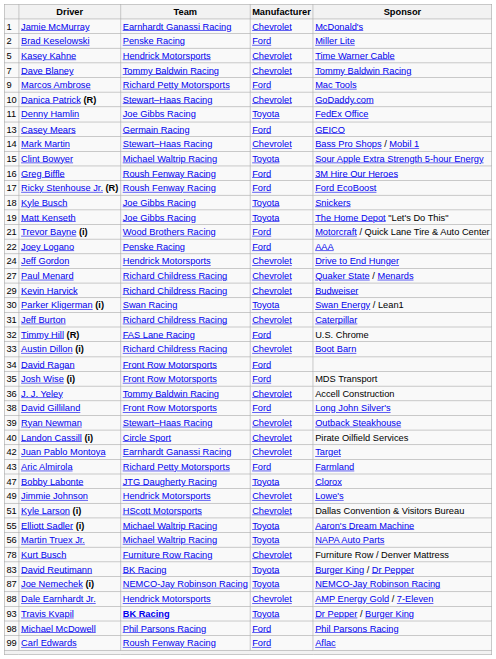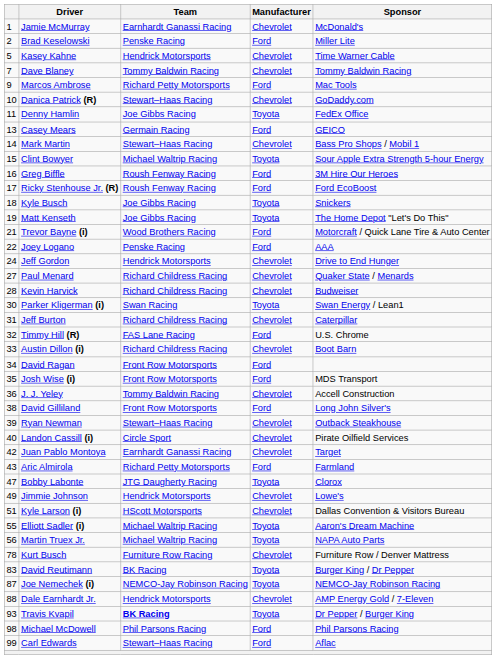 <table class="wikitable" style="font-size:95%">
 <tr>
 <th></th>
 <th>Driver</th>
 <th>Team</th>
 <th>Manufacturer</th>
 <th>Sponsor</th>
 </tr>
 <tr>
 <td>1</td>
 <td><a href='#'>Jamie McMurray</a></td>
 <td><a href='#'>Earnhardt Ganassi Racing</a></td>
 <td><a href='#'>Chevrolet</a></td>
 <td><a href='#'>McDonald's</a></td>
 </tr>
 <tr>
 <td>2</td>
 <td><a href='#'>Brad Keselowski</a></td>
 <td><a href='#'>Penske Racing</a></td>
 <td><a href='#'>Ford</a></td>
 <td><a href='#'>Miller Lite</a></td>
 </tr>
 <tr>
 <td>5</td>
 <td><a href='#'>Kasey Kahne</a></td>
 <td><a href='#'>Hendrick Motorsports</a></td>
 <td><a href='#'>Chevrolet</a></td>
 <td><a href='#'>Time Warner Cable</a></td>
 </tr>
 <tr>
 <td>7</td>
 <td><a href='#'>Dave Blaney</a></td>
 <td><a href='#'>Tommy Baldwin Racing</a></td>
 <td><a href='#'>Chevrolet</a></td>
 <td><a href='#'>Tommy Baldwin Racing</a></td>
 </tr>
 <tr>
 <td>9</td>
 <td><a href='#'>Marcos Ambrose</a></td>
 <td><a href='#'>Richard Petty Motorsports</a></td>
 <td><a href='#'>Ford</a></td>
 <td><a href='#'>Mac Tools</a></td>
 </tr>
 <tr>
 <td>10</td>
 <td><a href='#'>Danica Patrick</a> <strong>(R)</strong></td>
 <td><a href='#'>Stewart–Haas Racing</a></td>
 <td><a href='#'>Chevrolet</a></td>
 <td><a href='#'>GoDaddy.com</a></td>
 </tr>
 <tr>
 <td>11</td>
 <td><a href='#'>Denny Hamlin</a></td>
 <td><a href='#'>Joe Gibbs Racing</a></td>
 <td><a href='#'>Toyota</a></td>
 <td><a href='#'>FedEx Office</a></td>
 </tr>
 <tr>
 <td>13</td>
 <td><a href='#'>Casey Mears</a></td>
 <td><a href='#'>Germain Racing</a></td>
 <td><a href='#'>Ford</a></td>
 <td><a href='#'>GEICO</a></td>
 </tr>
 <tr>
 <td>14</td>
 <td><a href='#'>Mark Martin</a></td>
 <td><a href='#'>Stewart–Haas Racing</a></td>
 <td><a href='#'>Chevrolet</a></td>
 <td><a href='#'>Bass Pro Shops</a> / <a href='#'>Mobil 1</a></td>
 </tr>
 <tr>
 <td>15</td>
 <td><a href='#'>Clint Bowyer</a></td>
 <td><a href='#'>Michael Waltrip Racing</a></td>
 <td><a href='#'>Toyota</a></td>
 <td><a href='#'>Sour Apple Extra Strength 5-hour Energy</a></td>
 </tr>
 <tr>
 <td>16</td>
 <td><a href='#'>Greg Biffle</a></td>
 <td><a href='#'>Roush Fenway Racing</a></td>
 <td><a href='#'>Ford</a></td>
 <td><a href='#'>3M Hire Our Heroes</a></td>
 </tr>
 <tr>
 <td>17</td>
 <td><a href='#'>Ricky Stenhouse Jr.</a> <strong>(R)</strong></td>
 <td><a href='#'>Roush Fenway Racing</a></td>
 <td><a href='#'>Ford</a></td>
 <td><a href='#'>Ford EcoBoost</a></td>
 </tr>
 <tr>
 <td>18</td>
 <td><a href='#'>Kyle Busch</a></td>
 <td><a href='#'>Joe Gibbs Racing</a></td>
 <td><a href='#'>Toyota</a></td>
 <td><a href='#'>Snickers</a></td>
 </tr>
 <tr>
 <td>19</td>
 <td><a href='#'>Matt Kenseth</a></td>
 <td><a href='#'>Joe Gibbs Racing</a></td>
 <td><a href='#'>Toyota</a></td>
 <td><a href='#'>The Home Depot</a> "Let's Do This"</td>
 </tr>
 <tr>
 <td>21</td>
 <td><a href='#'>Trevor Bayne</a> <strong>(i)</strong></td>
 <td><a href='#'>Wood Brothers Racing</a></td>
 <td><a href='#'>Ford</a></td>
 <td><a href='#'>Motorcraft</a> / Quick Lane Tire & Auto Center</td>
 </tr>
 <tr>
 <td>22</td>
 <td><a href='#'>Joey Logano</a></td>
 <td><a href='#'>Penske Racing</a></td>
 <td><a href='#'>Ford</a></td>
 <td><a href='#'>AAA</a></td>
 </tr>
 <tr>
 <td>24</td>
 <td><a href='#'>Jeff Gordon</a></td>
 <td><a href='#'>Hendrick Motorsports</a></td>
 <td><a href='#'>Chevrolet</a></td>
 <td><a href='#'>Drive to End Hunger</a></td>
 </tr>
 <tr>
 <td>27</td>
 <td><a href='#'>Paul Menard</a></td>
 <td><a href='#'>Richard Childress Racing</a></td>
 <td><a href='#'>Chevrolet</a></td>
 <td><a href='#'>Quaker State</a> / <a href='#'>Menards</a></td>
 </tr>
 <tr>
-<td>29</td>
+<td>28</td>
 <td><a href='#'>Kevin Harvick</a></td>
 <td><a href='#'>Richard Childress Racing</a></td>
 <td><a href='#'>Chevrolet</a></td>
 <td><a href='#'>Budweiser</a></td>
 </tr>
 <tr>
 <td>30</td>
 <td><a href='#'>Parker Kligerman</a> <strong>(i)</strong></td>
 <td><a href='#'>Swan Racing</a></td>
 <td><a href='#'>Toyota</a></td>
 <td><a href='#'>Swan Energy</a> / Lean1</td>
 </tr>
 <tr>
 <td>31</td>
 <td><a href='#'>Jeff Burton</a></td>
 <td><a href='#'>Richard Childress Racing</a></td>
 <td><a href='#'>Chevrolet</a></td>
 <td><a href='#'>Caterpillar</a></td>
 </tr>
 <tr>
 <td>32</td>
 <td><a href='#'>Timmy Hill</a> <strong>(R)</strong></td>
 <td><a href='#'>FAS Lane Racing</a></td>
 <td><a href='#'>Ford</a></td>
 <td>U.S. Chrome</td>
 </tr>
 <tr>
 <td>33</td>
 <td><a href='#'>Austin Dillon</a> <strong>(i)</strong></td>
 <td><a href='#'>Richard Childress Racing</a></td>
 <td><a href='#'>Chevrolet</a></td>
 <td><a href='#'>Boot Barn</a></td>
 </tr>
 <tr>
 <td>34</td>
 <td><a href='#'>David Ragan</a></td>
 <td><a href='#'>Front Row Motorsports</a></td>
 <td><a href='#'>Ford</a></td>
 <td></td>
 </tr>
 <tr>
 <td>35</td>
 <td><a href='#'>Josh Wise</a> <strong>(i)</strong></td>
 <td><a href='#'>Front Row Motorsports</a></td>
 <td><a href='#'>Ford</a></td>
 <td>MDS Transport</td>
 </tr>
 <tr>
 <td>36</td>
 <td><a href='#'>J. J. Yeley</a></td>
 <td><a href='#'>Tommy Baldwin Racing</a></td>
 <td><a href='#'>Chevrolet</a></td>
 <td>Accell Construction</td>
 </tr>
 <tr>
 <td>38</td>
 <td><a href='#'>David Gilliland</a></td>
 <td><a href='#'>Front Row Motorsports</a></td>
 <td><a href='#'>Ford</a></td>
 <td><a href='#'>Long John Silver's</a></td>
 </tr>
 <tr>
 <td>39</td>
 <td><a href='#'>Ryan Newman</a></td>
 <td><a href='#'>Stewart–Haas Racing</a></td>
 <td><a href='#'>Chevrolet</a></td>
 <td><a href='#'>Outback Steakhouse</a></td>
 </tr>
 <tr>
 <td>40</td>
 <td><a href='#'>Landon Cassill</a> <strong>(i)</strong></td>
 <td><a href='#'>Circle Sport</a></td>
 <td><a href='#'>Chevrolet</a></td>
 <td>Pirate Oilfield Services</td>
 </tr>
 <tr>
 <td>42</td>
 <td><a href='#'>Juan Pablo Montoya</a></td>
 <td><a href='#'>Earnhardt Ganassi Racing</a></td>
 <td><a href='#'>Chevrolet</a></td>
 <td><a href='#'>Target</a></td>
 </tr>
 <tr>
 <td>43</td>
 <td><a href='#'>Aric Almirola</a></td>
 <td><a href='#'>Richard Petty Motorsports</a></td>
 <td><a href='#'>Ford</a></td>
 <td><a href='#'>Farmland</a></td>
 </tr>
 <tr>
 <td>47</td>
 <td><a href='#'>Bobby Labonte</a></td>
 <td><a href='#'>JTG Daugherty Racing</a></td>
 <td><a href='#'>Toyota</a></td>
 <td><a href='#'>Clorox</a></td>
 </tr>
 <tr>
 <td>49</td>
 <td><a href='#'>Jimmie Johnson</a></td>
 <td><a href='#'>Hendrick Motorsports</a></td>
 <td><a href='#'>Chevrolet</a></td>
 <td><a href='#'>Lowe's</a></td>
 </tr>
 <tr>
 <td>51</td>
 <td><a href='#'>Kyle Larson</a> <strong>(i)</strong></td>
 <td><a href='#'>HScott Motorsports</a></td>
 <td><a href='#'>Chevrolet</a></td>
 <td>Dallas Convention & Visitors Bureau</td>
 </tr>
 <tr>
 <td>55</td>
 <td><a href='#'>Elliott Sadler</a> <strong>(i)</strong></td>
 <td><a href='#'>Michael Waltrip Racing</a></td>
 <td><a href='#'>Toyota</a></td>
 <td><a href='#'>Aaron's Dream Machine</a></td>
 </tr>
 <tr>
 <td>56</td>
 <td><a href='#'>Martin Truex Jr.</a></td>
 <td><a href='#'>Michael Waltrip Racing</a></td>
 <td><a href='#'>Toyota</a></td>
 <td><a href='#'>NAPA Auto Parts</a></td>
 </tr>
 <tr>
 <td>78</td>
 <td><a href='#'>Kurt Busch</a></td>
 <td><a href='#'>Furniture Row Racing</a></td>
 <td><a href='#'>Chevrolet</a></td>
 <td>Furniture Row / Denver Mattress</td>
 </tr>
 <tr>
 <td>83</td>
 <td><a href='#'>David Reutimann</a></td>
 <td><a href='#'>BK Racing</a></td>
 <td><a href='#'>Toyota</a></td>
 <td><a href='#'>Burger King</a> / <a href='#'>Dr Pepper</a></td>
 </tr>
 <tr>
 <td>87</td>
 <td><a href='#'>Joe Nemechek</a> <strong>(i)</strong></td>
 <td><a href='#'>NEMCO-Jay Robinson Racing</a></td>
 <td><a href='#'>Toyota</a></td>
 <td><a href='#'>NEMCO-Jay Robinson Racing</a></td>
 </tr>
 <tr>
 <td>88</td>
 <td><a href='#'>Dale Earnhardt Jr.</a></td>
 <td><a href='#'>Hendrick Motorsports</a></td>
 <td><a href='#'>Chevrolet</a></td>
 <td><a href='#'>AMP Energy Gold</a> / <a href='#'>7-Eleven</a></td>
 </tr>
 <tr>
 <td>93</td>
 <td><a href='#'>Travis Kvapil</a></td>
 <td><strong><a href='#'>BK Racing</a></strong></td>
 <td><a href='#'>Toyota</a></td>
 <td><a href='#'>Dr Pepper</a> / <a href='#'>Burger King</a></td>
 </tr>
 <tr>
 <td>98</td>
 <td><a href='#'>Michael McDowell</a></td>
 <td><a href='#'>Phil Parsons Racing</a></td>
 <td><a href='#'>Ford</a></td>
 <td><a href='#'>Phil Parsons Racing</a></td>
 </tr>
 <tr>
 <td>99</td>
 <td><a href='#'>Carl Edwards</a></td>
-<td><a href='#'>Roush Fenway Racing</a></td>
+<td><a href='#'>Stewart–Haas Racing</a></td>
 <td><a href='#'>Ford</a></td>
 <td><a href='#'>Aflac</a></td>
 </tr>
 <tr>
 <th colspan="5"></th>
 </tr>
 </table>
